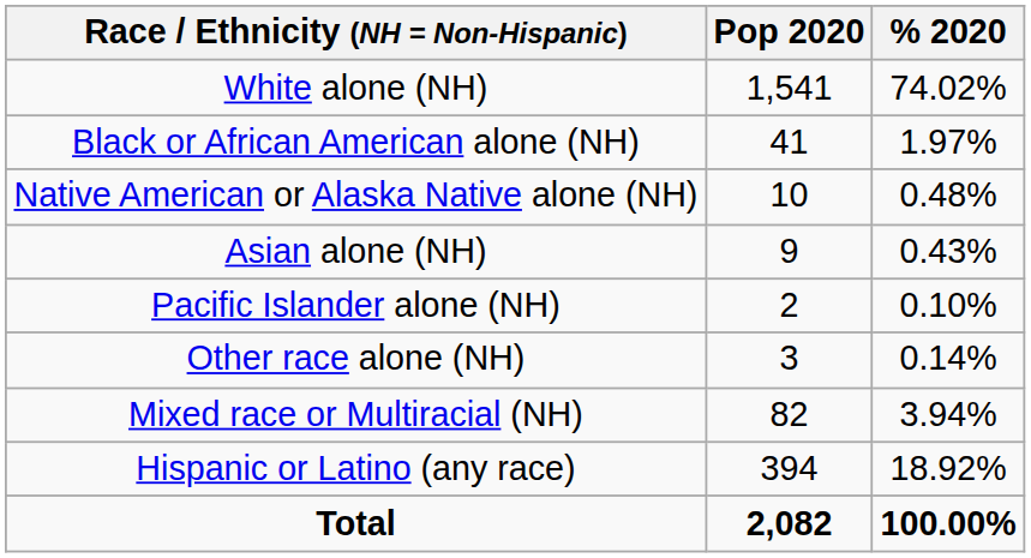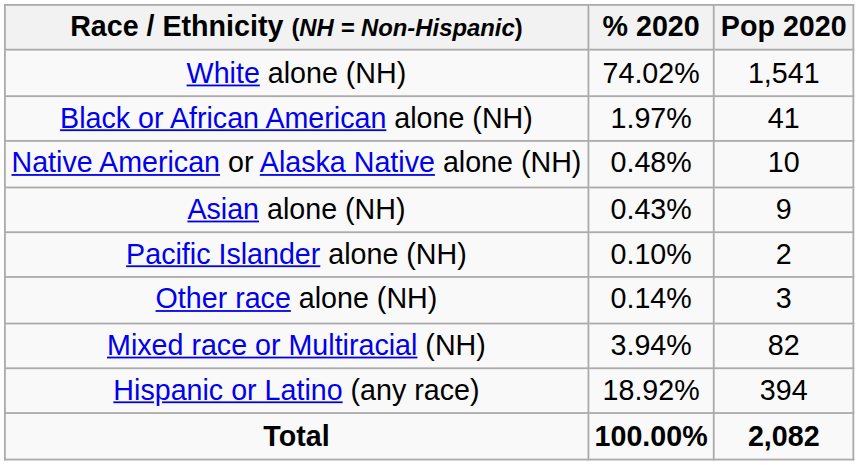 <table class="wikitable" style="text-align:center;">
 <tr>
 <th>Race / Ethnicity <small>(<em>NH = Non-Hispanic</em>)</small></th>
+<th>% 2020</th>
 <th>Pop 2020</th>
-<th>% 2020</th>
 </tr>
 <tr>
 <td><a href='#'>White</a> alone (NH)</td>
+<td>74.02%</td>
 <td>1,541</td>
-<td>74.02%</td>
 </tr>
 <tr>
 <td><a href='#'>Black or African American</a> alone (NH)</td>
+<td>1.97%</td>
 <td>41</td>
-<td>1.97%</td>
 </tr>
 <tr>
 <td><a href='#'>Native American</a> or <a href='#'>Alaska Native</a> alone (NH)</td>
+<td>0.48%</td>
 <td>10</td>
-<td>0.48%</td>
 </tr>
 <tr>
 <td><a href='#'>Asian</a> alone (NH)</td>
+<td>0.43%</td>
 <td>9</td>
-<td>0.43%</td>
 </tr>
 <tr>
 <td><a href='#'>Pacific Islander</a> alone (NH)</td>
+<td>0.10%</td>
 <td>2</td>
-<td>0.10%</td>
 </tr>
 <tr>
 <td><a href='#'>Other race</a> alone (NH)</td>
+<td>0.14%</td>
 <td>3</td>
-<td>0.14%</td>
 </tr>
 <tr>
 <td><a href='#'>Mixed race or Multiracial</a> (NH)</td>
+<td>3.94%</td>
 <td>82</td>
-<td>3.94%</td>
 </tr>
 <tr>
 <td><a href='#'>Hispanic or Latino</a> (any race)</td>
+<td>18.92%</td>
 <td>394</td>
-<td>18.92%</td>
 </tr>
 <tr>
 <td><strong>Total</strong></td>
+<td><strong>100.00%</strong></td>
 <td><strong>2,082</strong></td>
-<td><strong>100.00%</strong></td>
 </tr>
 </table>
